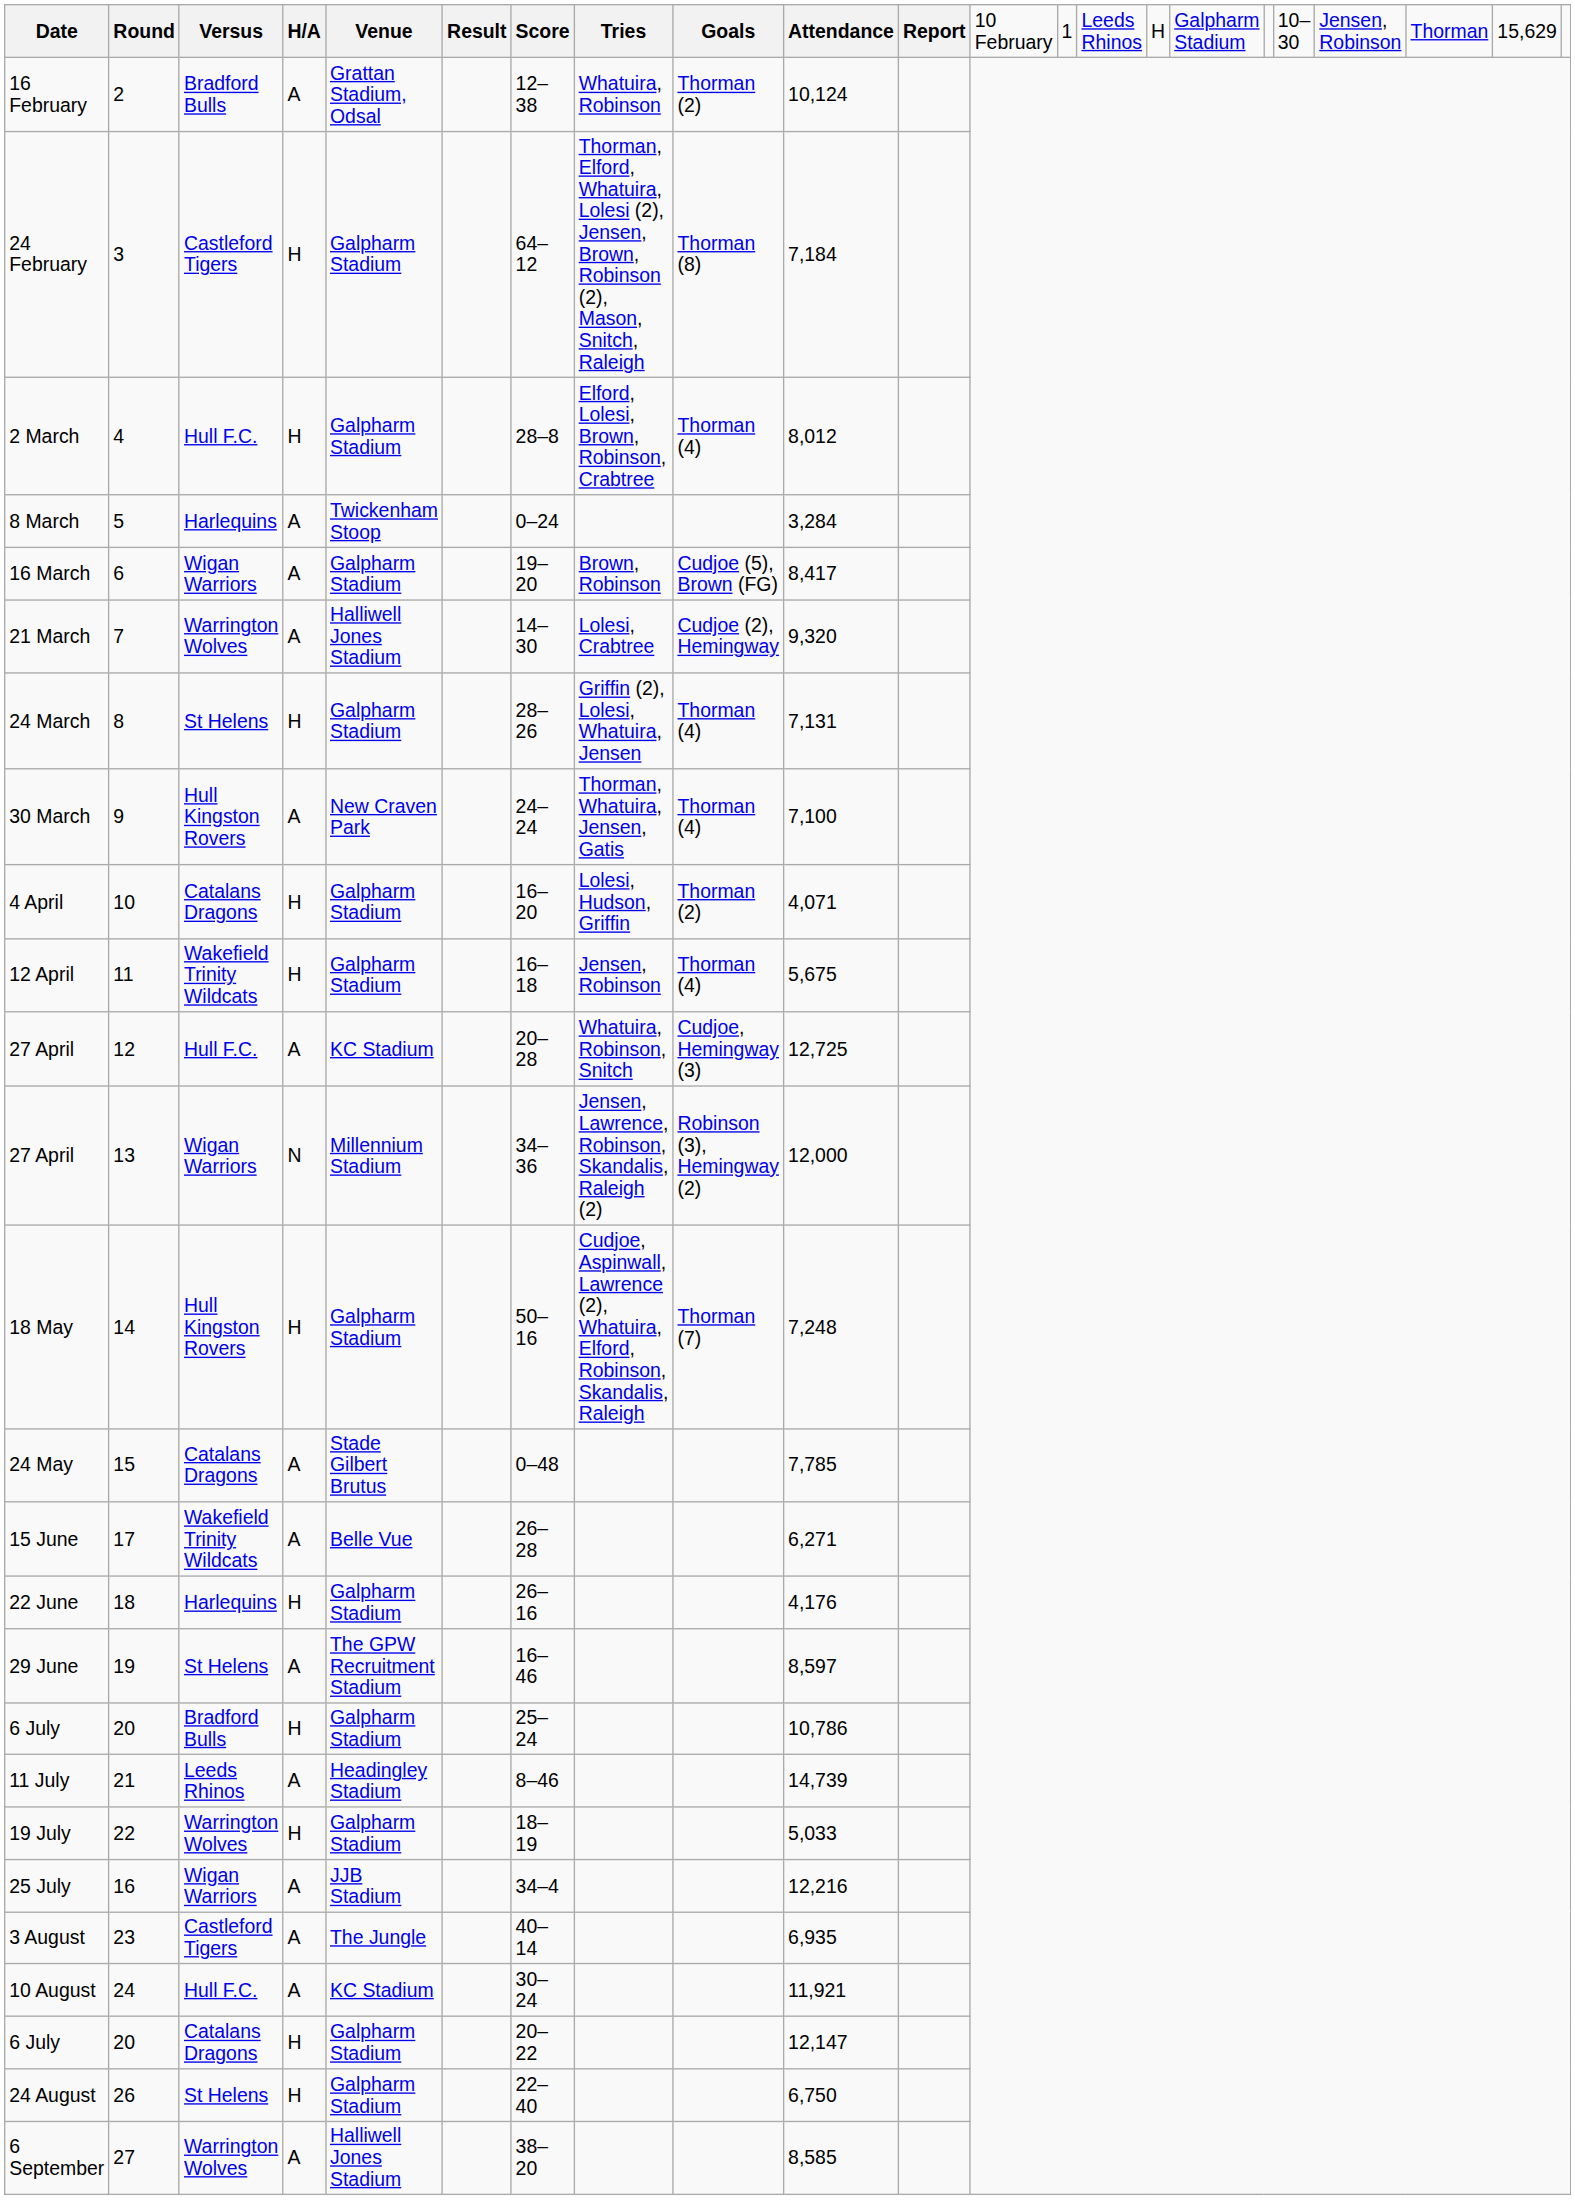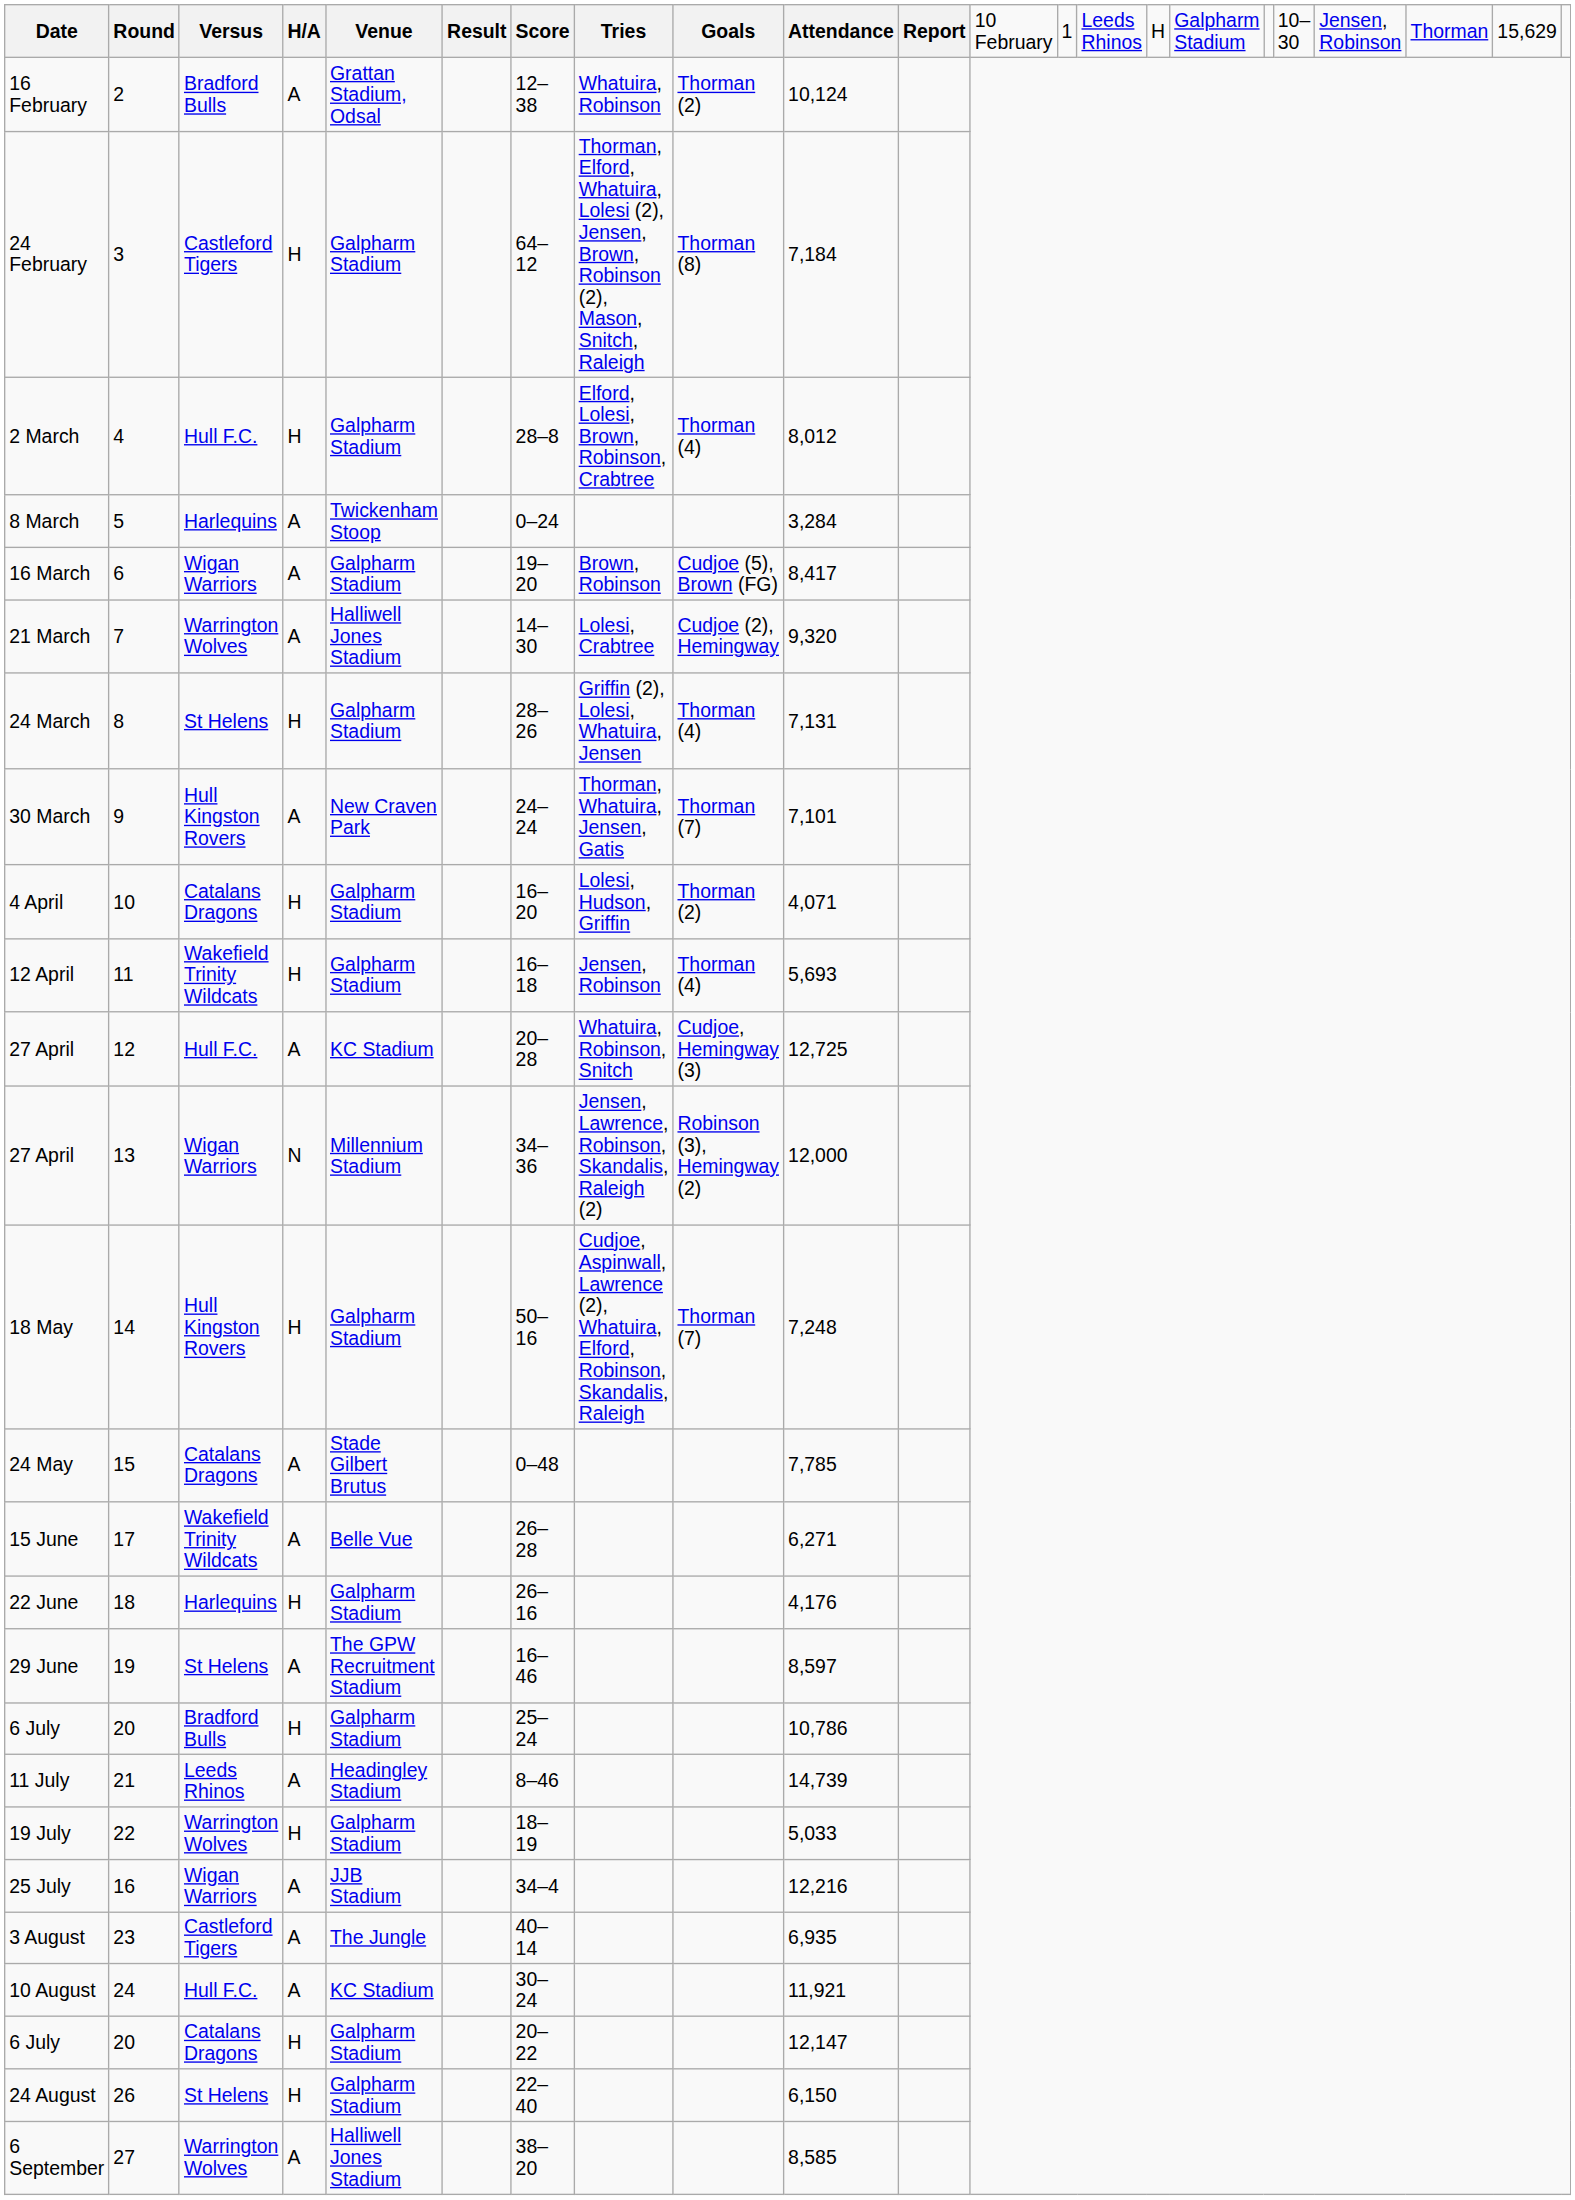 <table class="wikitable" style="font-size:90%;">
 <tr>
 <th>Date</th>
 <th>Round</th>
 <th>Versus</th>
 <th>H/A</th>
 <th>Venue</th>
 <th>Result</th>
 <th>Score</th>
 <th>Tries</th>
 <th>Goals</th>
 <th>Attendance</th>
 <th>Report</th>
 <td>10 February</td>
 <td>1</td>
 <td> <a href='#'>Leeds Rhinos</a></td>
 <td>H</td>
 <td><a href='#'>Galpharm Stadium</a></td>
 <td></td>
 <td>10–30</td>
 <td><a href='#'>Jensen</a>, <a href='#'>Robinson</a></td>
 <td><a href='#'>Thorman</a></td>
 <td>15,629</td>
 <td></td>
 </tr>
 <tr>
 <td>16 February</td>
 <td>2</td>
 <td> <a href='#'>Bradford Bulls</a></td>
 <td>A</td>
 <td><a href='#'>Grattan Stadium, Odsal</a></td>
 <td></td>
 <td>12–38</td>
 <td><a href='#'>Whatuira</a>, <a href='#'>Robinson</a></td>
 <td><a href='#'>Thorman</a> (2)</td>
 <td>10,124</td>
 <td></td>
 </tr>
 <tr>
 <td>24 February</td>
 <td>3</td>
 <td> <a href='#'>Castleford Tigers</a></td>
 <td>H</td>
 <td><a href='#'>Galpharm Stadium</a></td>
 <td></td>
 <td>64–12</td>
 <td><a href='#'>Thorman</a>, <a href='#'>Elford</a>, <a href='#'>Whatuira</a>, <a href='#'>Lolesi</a> (2), <a href='#'>Jensen</a>, <a href='#'>Brown</a>, <a href='#'>Robinson</a> (2), <a href='#'>Mason</a>, <a href='#'>Snitch</a>, <a href='#'>Raleigh</a></td>
 <td><a href='#'>Thorman</a> (8)</td>
 <td>7,184</td>
 <td></td>
 </tr>
 <tr>
 <td>2 March</td>
 <td>4</td>
 <td> <a href='#'>Hull F.C.</a></td>
 <td>H</td>
 <td><a href='#'>Galpharm Stadium</a></td>
 <td></td>
 <td>28–8</td>
 <td><a href='#'>Elford</a>, <a href='#'>Lolesi</a>, <a href='#'>Brown</a>, <a href='#'>Robinson</a>, <a href='#'>Crabtree</a></td>
 <td><a href='#'>Thorman</a> (4)</td>
 <td>8,012</td>
 <td></td>
 </tr>
 <tr>
 <td>8 March</td>
 <td>5</td>
 <td> <a href='#'>Harlequins</a></td>
 <td>A</td>
 <td><a href='#'>Twickenham Stoop</a></td>
 <td></td>
 <td>0–24</td>
 <td></td>
 <td></td>
 <td>3,284</td>
 <td></td>
 </tr>
 <tr>
 <td>16 March</td>
 <td>6</td>
 <td> <a href='#'>Wigan Warriors</a></td>
 <td>A</td>
 <td><a href='#'>Galpharm Stadium</a></td>
 <td></td>
 <td>19–20</td>
 <td><a href='#'>Brown</a>, <a href='#'>Robinson</a></td>
 <td><a href='#'>Cudjoe</a> (5), <a href='#'>Brown</a> (FG)</td>
 <td>8,417</td>
 <td></td>
 </tr>
 <tr>
 <td>21 March</td>
 <td>7</td>
 <td> <a href='#'>Warrington Wolves</a></td>
 <td>A</td>
 <td><a href='#'>Halliwell Jones Stadium</a></td>
 <td></td>
 <td>14–30</td>
 <td><a href='#'>Lolesi</a>, <a href='#'>Crabtree</a></td>
 <td><a href='#'>Cudjoe</a> (2), <a href='#'>Hemingway</a></td>
 <td>9,320</td>
 <td></td>
 </tr>
 <tr>
 <td>24 March</td>
 <td>8</td>
 <td> <a href='#'>St Helens</a></td>
 <td>H</td>
 <td><a href='#'>Galpharm Stadium</a></td>
 <td></td>
 <td>28–26</td>
 <td><a href='#'>Griffin</a> (2), <a href='#'>Lolesi</a>, <a href='#'>Whatuira</a>, <a href='#'>Jensen</a></td>
 <td><a href='#'>Thorman</a> (4)</td>
 <td>7,131</td>
 <td></td>
 </tr>
 <tr>
 <td>30 March</td>
 <td>9</td>
 <td> <a href='#'>Hull Kingston Rovers</a></td>
 <td>A</td>
 <td><a href='#'>New Craven Park</a></td>
 <td></td>
 <td>24–24</td>
 <td><a href='#'>Thorman</a>, <a href='#'>Whatuira</a>, <a href='#'>Jensen</a>, <a href='#'>Gatis</a></td>
-<td><a href='#'>Thorman</a> (4)</td>
-<td>7,100</td>
+<td><a href='#'>Thorman</a> (7)</td>
+<td>7,101</td>
 <td></td>
 </tr>
 <tr>
 <td>4 April</td>
 <td>10</td>
 <td> <a href='#'>Catalans Dragons</a></td>
 <td>H</td>
 <td><a href='#'>Galpharm Stadium</a></td>
 <td></td>
 <td>16–20</td>
 <td><a href='#'>Lolesi</a>, <a href='#'>Hudson</a>, <a href='#'>Griffin</a></td>
 <td><a href='#'>Thorman</a> (2)</td>
 <td>4,071</td>
 <td></td>
 </tr>
 <tr>
 <td>12 April</td>
 <td>11</td>
 <td> <a href='#'>Wakefield Trinity Wildcats</a></td>
 <td>H</td>
 <td><a href='#'>Galpharm Stadium</a></td>
 <td></td>
 <td>16–18</td>
 <td><a href='#'>Jensen</a>, <a href='#'>Robinson</a></td>
 <td><a href='#'>Thorman</a> (4)</td>
-<td>5,675</td>
+<td>5,693</td>
 <td></td>
 </tr>
 <tr>
 <td>27 April</td>
 <td>12</td>
 <td> <a href='#'>Hull F.C.</a></td>
 <td>A</td>
 <td><a href='#'>KC Stadium</a></td>
 <td></td>
 <td>20–28</td>
 <td><a href='#'>Whatuira</a>, <a href='#'>Robinson</a>, <a href='#'>Snitch</a></td>
 <td><a href='#'>Cudjoe</a>, <a href='#'>Hemingway</a> (3)</td>
 <td>12,725</td>
 <td></td>
 </tr>
 <tr>
 <td>27 April</td>
 <td>13</td>
 <td> <a href='#'>Wigan Warriors</a></td>
 <td>N</td>
 <td><a href='#'>Millennium Stadium</a></td>
 <td></td>
 <td>34–36</td>
 <td><a href='#'>Jensen</a>, <a href='#'>Lawrence</a>, <a href='#'>Robinson</a>, <a href='#'>Skandalis</a>, <a href='#'>Raleigh</a> (2)</td>
 <td><a href='#'>Robinson</a> (3), <a href='#'>Hemingway</a> (2)</td>
 <td>12,000</td>
 <td></td>
 </tr>
 <tr>
 <td>18 May</td>
 <td>14</td>
 <td> <a href='#'>Hull Kingston Rovers</a></td>
 <td>H</td>
 <td><a href='#'>Galpharm Stadium</a></td>
 <td></td>
 <td>50–16</td>
 <td><a href='#'>Cudjoe</a>, <a href='#'>Aspinwall</a>, <a href='#'>Lawrence</a> (2), <a href='#'>Whatuira</a>, <a href='#'>Elford</a>, <a href='#'>Robinson</a>, <a href='#'>Skandalis</a>, <a href='#'>Raleigh</a></td>
 <td><a href='#'>Thorman</a> (7)</td>
 <td>7,248</td>
 <td></td>
 </tr>
 <tr>
 <td>24 May</td>
 <td>15</td>
 <td> <a href='#'>Catalans Dragons</a></td>
 <td>A</td>
 <td><a href='#'>Stade Gilbert Brutus</a></td>
 <td></td>
 <td>0–48</td>
 <td></td>
 <td></td>
 <td>7,785</td>
 <td></td>
 </tr>
 <tr>
 <td>15 June</td>
 <td>17</td>
 <td> <a href='#'>Wakefield Trinity Wildcats</a></td>
 <td>A</td>
 <td><a href='#'>Belle Vue</a></td>
 <td></td>
 <td>26–28</td>
 <td></td>
 <td></td>
 <td>6,271</td>
 <td></td>
 </tr>
 <tr>
 <td>22 June</td>
 <td>18</td>
 <td> <a href='#'>Harlequins</a></td>
 <td>H</td>
 <td><a href='#'>Galpharm Stadium</a></td>
 <td></td>
 <td>26–16</td>
 <td></td>
 <td></td>
 <td>4,176</td>
 <td></td>
 </tr>
 <tr>
 <td>29 June</td>
 <td>19</td>
 <td> <a href='#'>St Helens</a></td>
 <td>A</td>
 <td><a href='#'>The GPW Recruitment Stadium</a></td>
 <td></td>
 <td>16–46</td>
 <td></td>
 <td></td>
 <td>8,597</td>
 <td></td>
 </tr>
 <tr>
 <td>6 July</td>
 <td>20</td>
 <td> <a href='#'>Bradford Bulls</a></td>
 <td>H</td>
 <td><a href='#'>Galpharm Stadium</a></td>
 <td></td>
 <td>25–24</td>
 <td></td>
 <td></td>
 <td>10,786</td>
 <td></td>
 </tr>
 <tr>
 <td>11 July</td>
 <td>21</td>
 <td> <a href='#'>Leeds Rhinos</a></td>
 <td>A</td>
 <td><a href='#'>Headingley Stadium</a></td>
 <td></td>
 <td>8–46</td>
 <td></td>
 <td></td>
 <td>14,739</td>
 <td></td>
 </tr>
 <tr>
 <td>19 July</td>
 <td>22</td>
 <td> <a href='#'>Warrington Wolves</a></td>
 <td>H</td>
 <td><a href='#'>Galpharm Stadium</a></td>
 <td></td>
 <td>18–19</td>
 <td></td>
 <td></td>
 <td>5,033</td>
 <td></td>
 </tr>
 <tr>
 <td>25 July</td>
 <td>16</td>
 <td> <a href='#'>Wigan Warriors</a></td>
 <td>A</td>
 <td><a href='#'>JJB Stadium</a></td>
 <td></td>
 <td>34–4</td>
 <td></td>
 <td></td>
 <td>12,216</td>
 <td></td>
 </tr>
 <tr>
 <td>3 August</td>
 <td>23</td>
 <td> <a href='#'>Castleford Tigers</a></td>
 <td>A</td>
 <td><a href='#'>The Jungle</a></td>
 <td></td>
 <td>40–14</td>
 <td></td>
 <td></td>
 <td>6,935</td>
 <td></td>
 </tr>
 <tr>
 <td>10 August</td>
 <td>24</td>
 <td> <a href='#'>Hull F.C.</a></td>
 <td>A</td>
 <td><a href='#'>KC Stadium</a></td>
 <td></td>
 <td>30–24</td>
 <td></td>
 <td></td>
 <td>11,921</td>
 <td></td>
 </tr>
 <tr>
 <td>6 July</td>
 <td>20</td>
 <td> <a href='#'>Catalans Dragons</a></td>
 <td>H</td>
 <td><a href='#'>Galpharm Stadium</a></td>
 <td></td>
 <td>20–22</td>
 <td></td>
 <td></td>
 <td>12,147</td>
 <td></td>
 </tr>
 <tr>
 <td>24 August</td>
 <td>26</td>
 <td> <a href='#'>St Helens</a></td>
 <td>H</td>
 <td><a href='#'>Galpharm Stadium</a></td>
 <td></td>
 <td>22–40</td>
 <td></td>
 <td></td>
-<td>6,750</td>
+<td>6,150</td>
 <td></td>
 </tr>
 <tr>
 <td>6 September</td>
 <td>27</td>
 <td> <a href='#'>Warrington Wolves</a></td>
 <td>A</td>
 <td><a href='#'>Halliwell Jones Stadium</a></td>
 <td></td>
 <td>38–20</td>
 <td></td>
 <td></td>
 <td>8,585</td>
 <td></td>
 </tr>
 </table>
